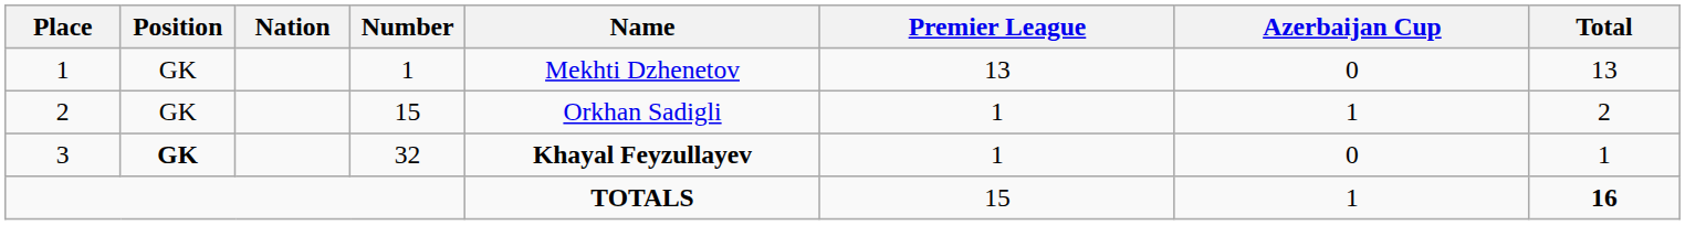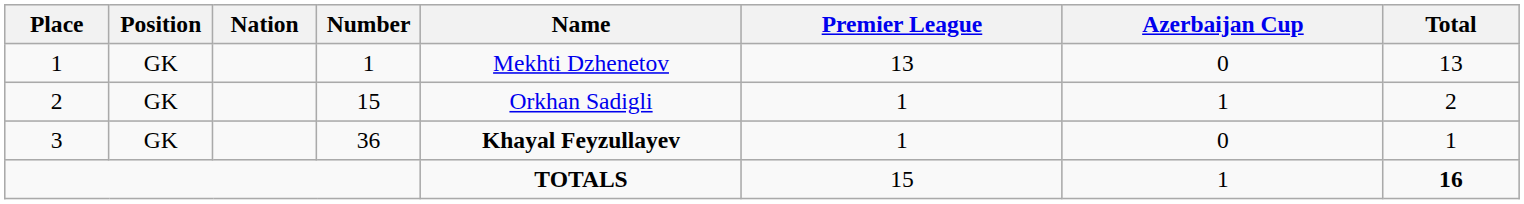 <table class="wikitable" style="font-size: 95%; text-align: center;">
 <tr>
 <th width=60>Place</th>
 <th width=60>Position</th>
 <th width=60>Nation</th>
 <th width=60>Number</th>
 <th width=200>Name</th>
 <th width=200><a href='#'>Premier League</a></th>
 <th width=200><a href='#'>Azerbaijan Cup</a></th>
 <th width=80><strong>Total</strong></th>
 </tr>
 <tr>
 <td>1</td>
 <td>GK</td>
 <td></td>
 <td>1</td>
 <td><a href='#'>Mekhti Dzhenetov</a></td>
 <td>13</td>
 <td>0</td>
 <td>13</td>
 </tr>
 <tr>
 <td>2</td>
 <td>GK</td>
 <td></td>
 <td>15</td>
 <td><a href='#'>Orkhan Sadigli</a></td>
 <td>1</td>
 <td>1</td>
 <td>2</td>
 </tr>
 <tr>
 <td>3</td>
-<td><strong>GK</strong></td>
+<td>GK</td>
 <td></td>
-<td>32</td>
+<td>36</td>
 <td><strong>Khayal Feyzullayev</strong></td>
 <td>1</td>
 <td>0</td>
 <td>1</td>
 </tr>
 <tr>
 <td colspan="4"></td>
 <td><strong>TOTALS</strong></td>
 <td>15</td>
 <td>1</td>
 <td><strong>16</strong></td>
 </tr>
 </table>
